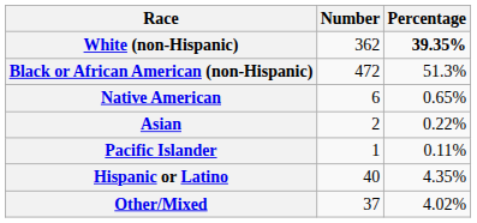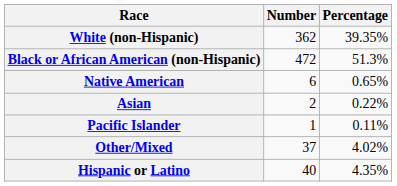 <table class="wikitable" style="text-align:right">
 <tr>
 <th scope="col">Race</th>
 <th scope="col">Number</th>
 <th scope="col">Percentage</th>
 </tr>
 <tr>
 <th scope="row"><a href='#'>White</a> (non-Hispanic)</th>
 <td>362</td>
-<td><strong>39.35%</strong></td>
+<td>39.35%</td>
 </tr>
 <tr>
 <th scope="row"><a href='#'>Black or African American</a> (non-Hispanic)</th>
 <td>472</td>
 <td>51.3%</td>
 </tr>
 <tr>
 <th scope="row"><a href='#'>Native American</a></th>
 <td>6</td>
 <td>0.65%</td>
 </tr>
 <tr>
 <th scope="row"><a href='#'>Asian</a></th>
 <td>2</td>
 <td>0.22%</td>
 </tr>
 <tr>
 <th scope="row"><a href='#'>Pacific Islander</a></th>
 <td>1</td>
 <td>0.11%</td>
 </tr>
 <tr>
+<th scope="row"><a href='#'>Other/Mixed</a></th>
+<td>37</td>
+<td>4.02%</td>
+</tr>
+<tr>
 <th scope="row"><a href='#'>Hispanic</a> or <a href='#'>Latino</a></th>
 <td>40</td>
 <td>4.35%</td>
 </tr>
-<tr>
-<th scope="row"><a href='#'>Other/Mixed</a></th>
-<td>37</td>
-<td>4.02%</td>
-</tr>
 </table>
